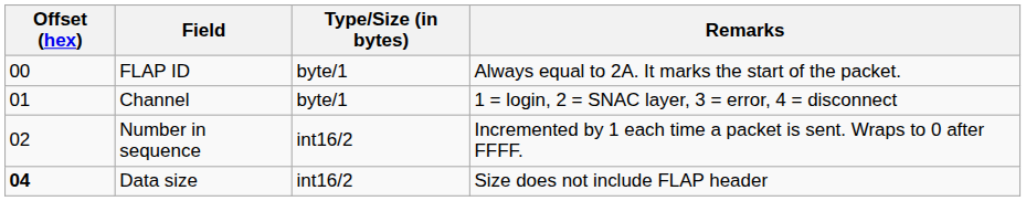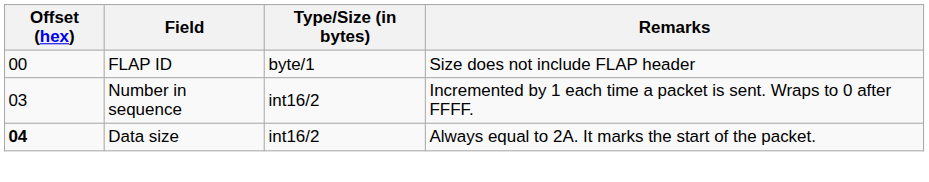 <table class="wikitable">
 <tr>
 <th>Offset (<a href='#'>hex</a>)</th>
 <th>Field</th>
 <th>Type/Size (in bytes)</th>
 <th>Remarks</th>
 </tr>
 <tr>
 <td>00</td>
 <td>FLAP ID</td>
 <td>byte/1</td>
-<td>Always equal to 2A. It marks the start of the packet.</td>
+<td>Size does not include FLAP header</td>
 </tr>
 <tr>
-<td>01</td>
-<td>Channel</td>
-<td>byte/1</td>
-<td>1 = login, 2 = SNAC layer, 3 = error, 4 = disconnect</td>
-</tr>
-<tr>
-<td>02</td>
+<td>03</td>
 <td>Number in sequence</td>
 <td>int16/2</td>
 <td>Incremented by 1 each time a packet is sent. Wraps to 0 after FFFF.</td>
 </tr>
 <tr>
 <td><strong>04</strong></td>
 <td>Data size</td>
 <td>int16/2</td>
-<td>Size does not include FLAP header</td>
+<td>Always equal to 2A. It marks the start of the packet.</td>
 </tr>
 </table>
